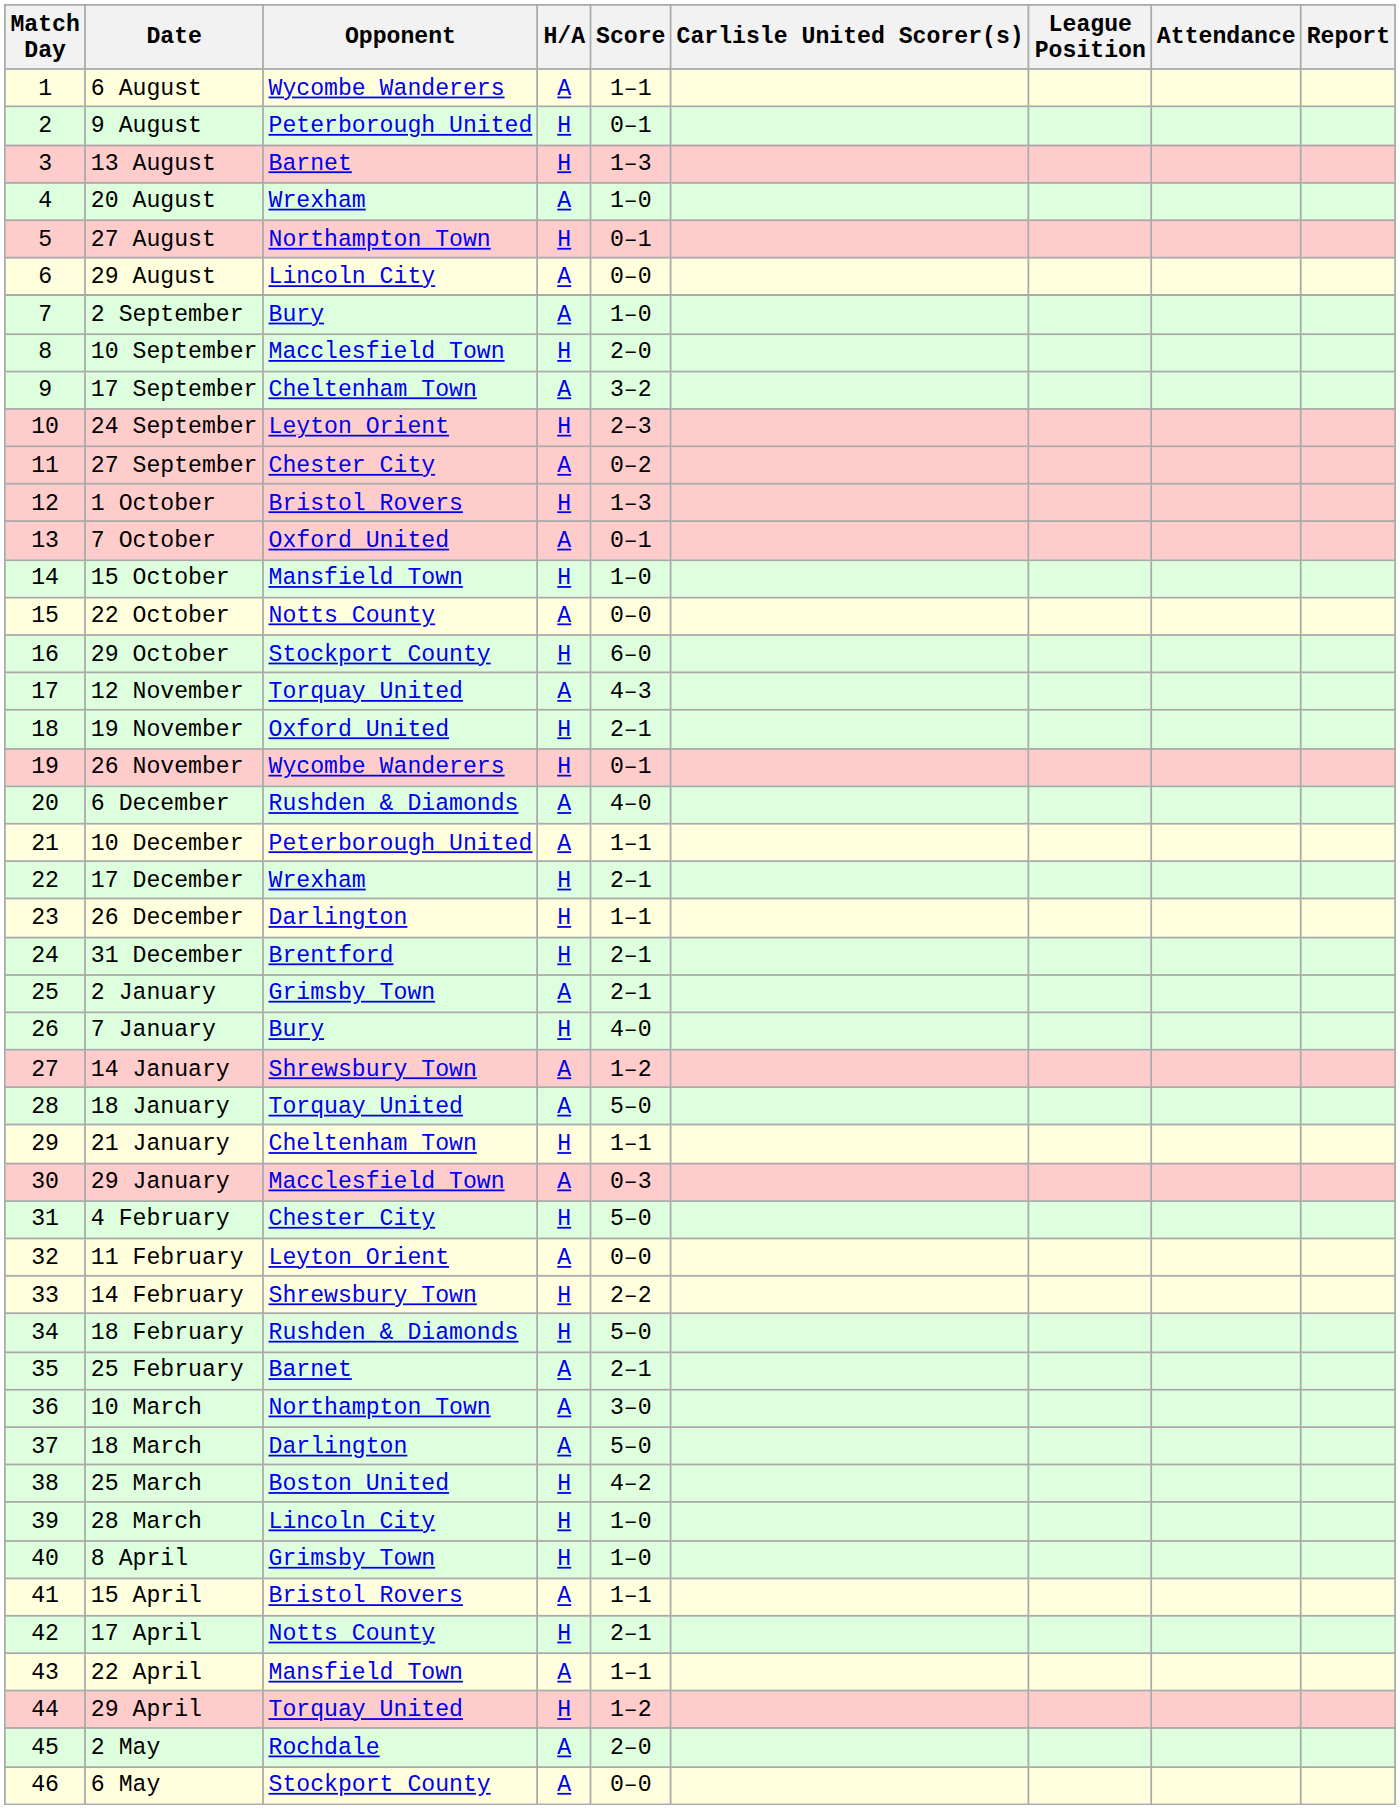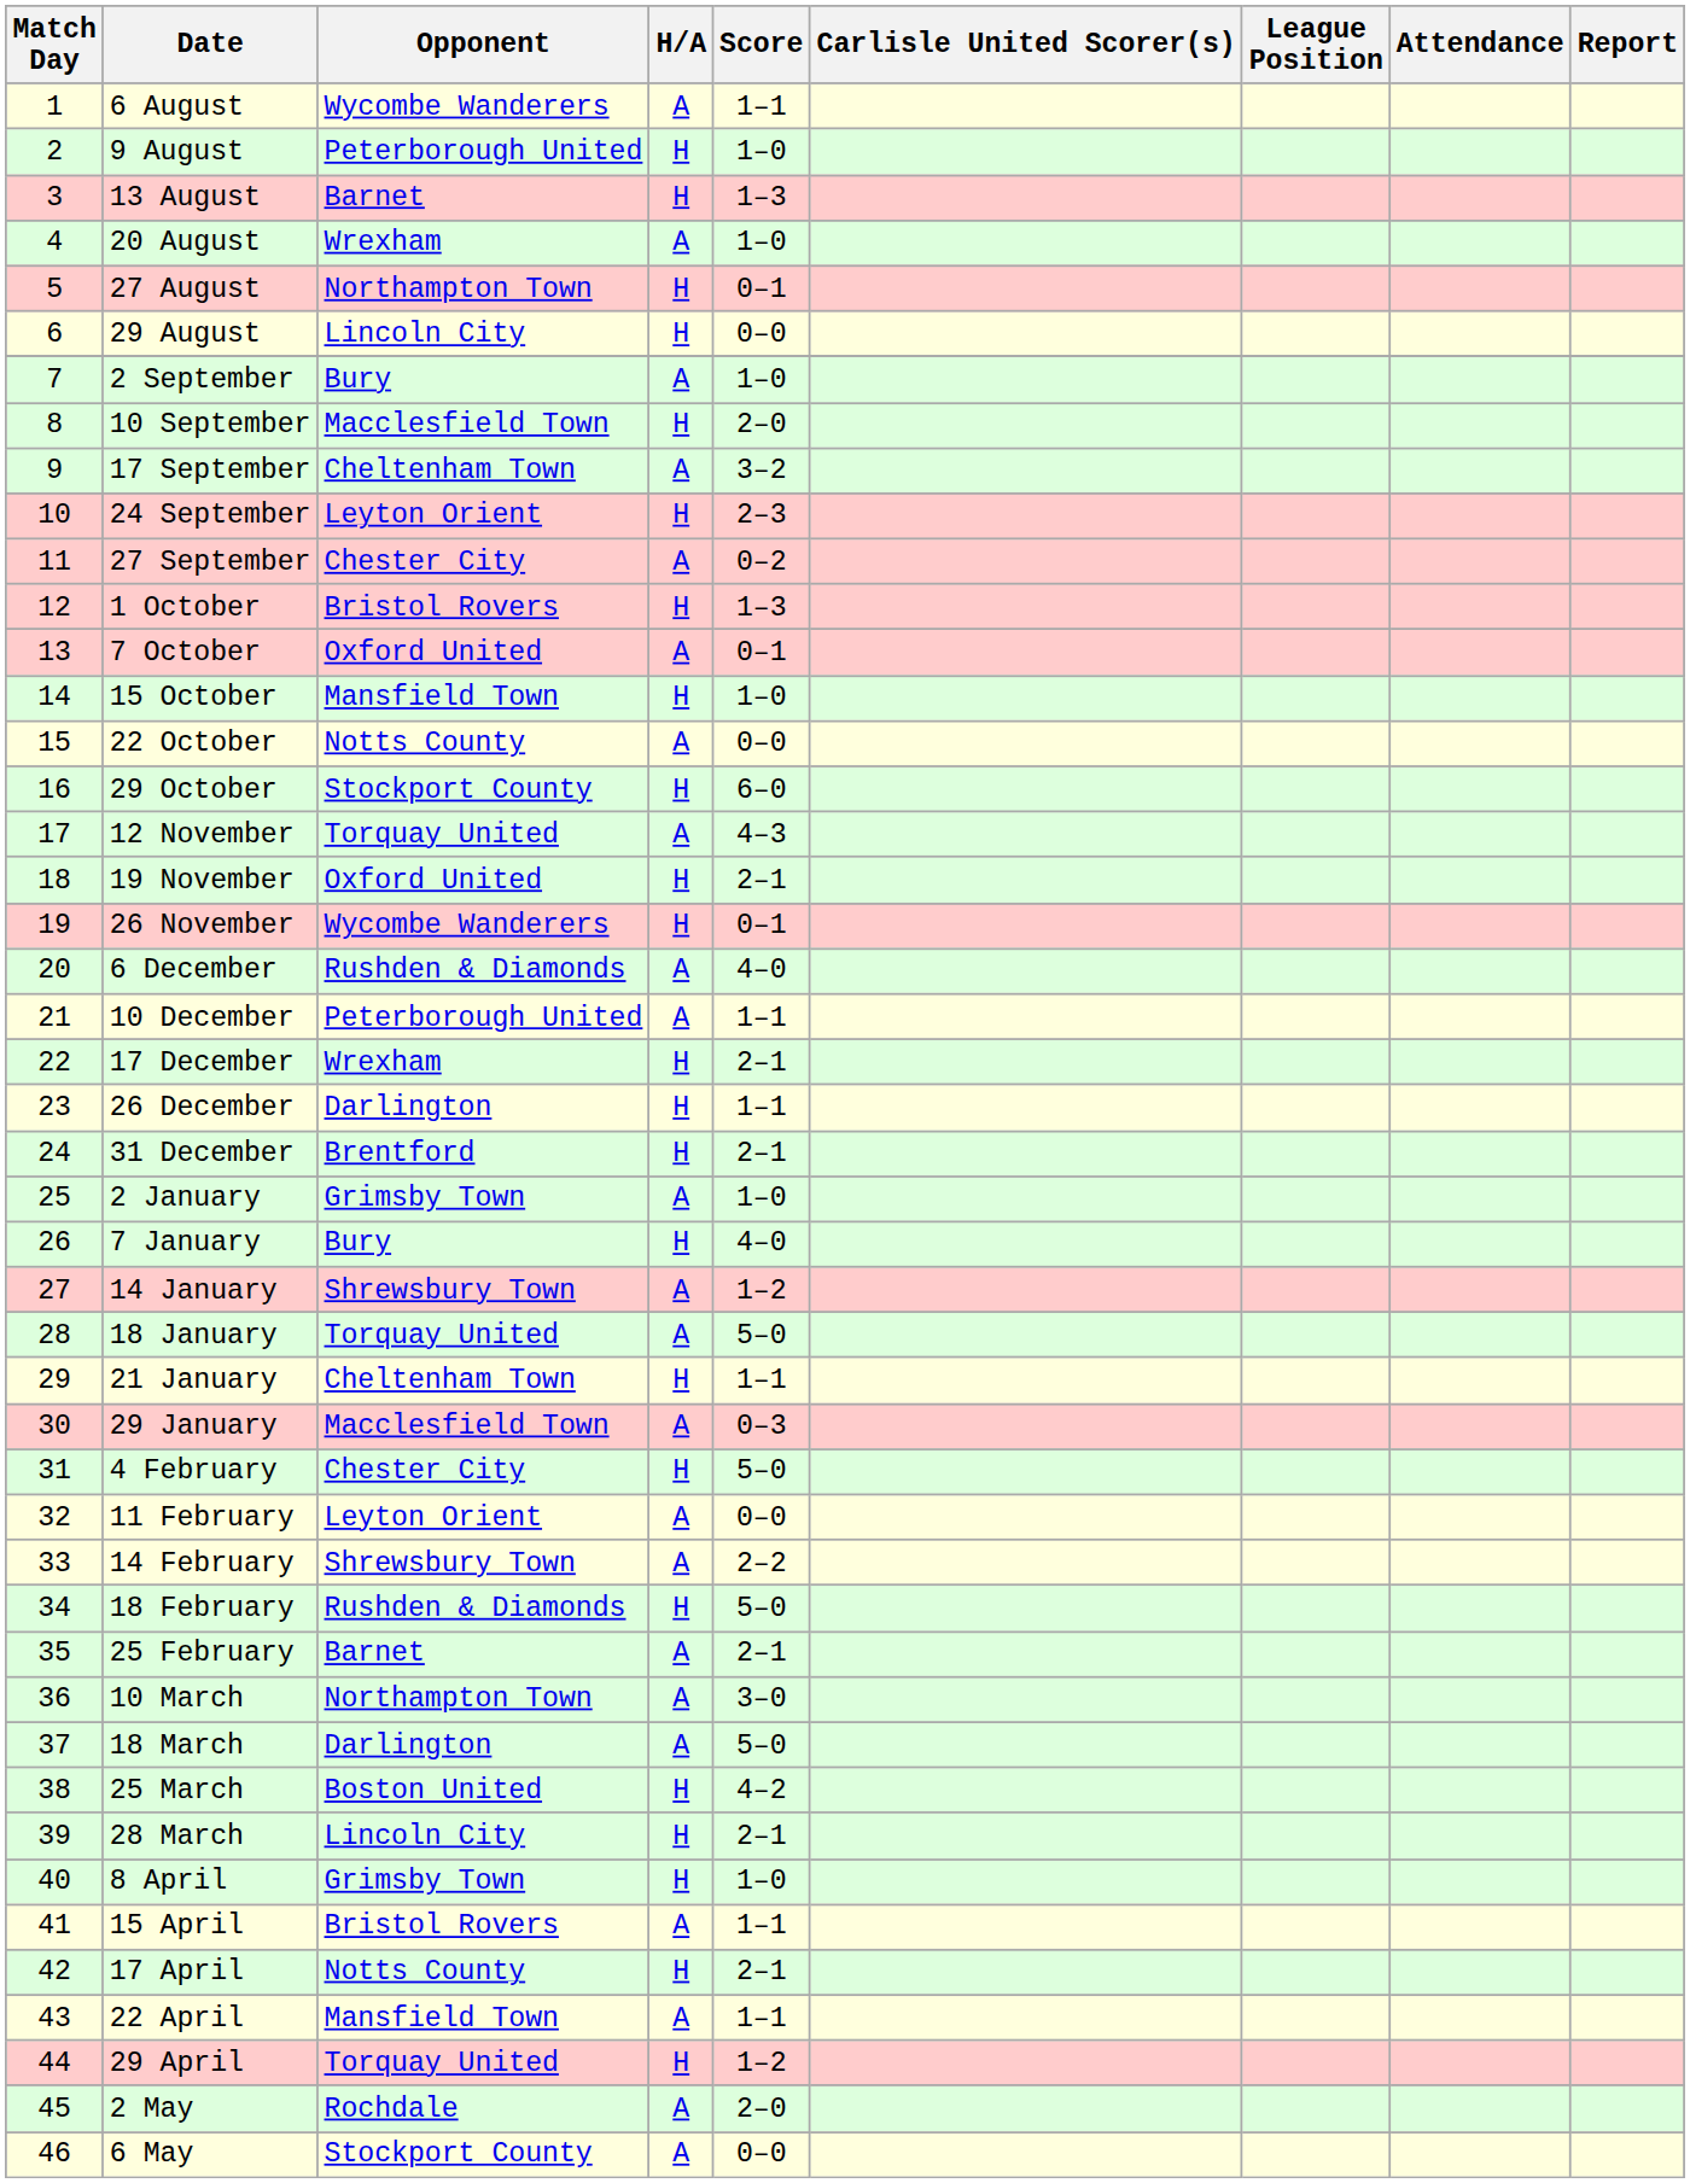 <table class="wikitable" style="text-align:center">
 <tr>
 <th>Match<br> Day</th>
 <th>Date</th>
 <th>Opponent</th>
 <th>H/A</th>
 <th>Score</th>
 <th>Carlisle United Scorer(s)</th>
 <th>League<br>Position</th>
 <th>Attendance</th>
 <th>Report</th>
 </tr>
 <tr bgcolor=#ffffdd>
 <td>1</td>
 <td align=left>6 August</td>
 <td align=left><a href='#'>Wycombe Wanderers</a></td>
 <td><a href='#'>A</a></td>
 <td>1–1</td>
 <td align=left></td>
 <td></td>
 <td></td>
 <td></td>
 </tr>
 <tr bgcolor=#ddffdd>
 <td>2</td>
 <td align=left>9 August</td>
 <td align=left><a href='#'>Peterborough United</a></td>
 <td><a href='#'>H</a></td>
-<td>0–1</td>
+<td>1–0</td>
 <td align=left></td>
 <td></td>
 <td></td>
 <td></td>
 </tr>
 <tr bgcolor=#FFCCCC>
 <td>3</td>
 <td align=left>13 August</td>
 <td align=left><a href='#'>Barnet</a></td>
 <td><a href='#'>H</a></td>
 <td>1–3</td>
 <td align=left></td>
 <td></td>
 <td></td>
 <td></td>
 </tr>
 <tr bgcolor=#ddffdd>
 <td>4</td>
 <td align=left>20 August</td>
 <td align=left><a href='#'>Wrexham</a></td>
 <td><a href='#'>A</a></td>
 <td>1–0</td>
 <td align=left></td>
 <td></td>
 <td></td>
 <td></td>
 </tr>
 <tr bgcolor=#FFCCCC>
 <td>5</td>
 <td align=left>27 August</td>
 <td align=left><a href='#'>Northampton Town</a></td>
 <td><a href='#'>H</a></td>
 <td>0–1</td>
 <td align=left></td>
 <td></td>
 <td></td>
 <td></td>
 </tr>
 <tr bgcolor=#ffffdd>
 <td>6</td>
 <td align=left>29 August</td>
 <td align=left><a href='#'>Lincoln City</a></td>
-<td><a href='#'>A</a></td>
+<td><a href='#'>H</a></td>
 <td>0–0</td>
 <td align=left></td>
 <td></td>
 <td></td>
 <td></td>
 </tr>
 <tr>
 </tr>
 <tr bgcolor=#ddffdd>
 <td>7</td>
 <td align=left>2 September</td>
 <td align=left><a href='#'>Bury</a></td>
 <td><a href='#'>A</a></td>
 <td>1–0</td>
 <td align=left></td>
 <td></td>
 <td></td>
 <td></td>
 </tr>
 <tr bgcolor=#ddffdd>
 <td>8</td>
 <td align=left>10 September</td>
 <td align=left><a href='#'>Macclesfield Town</a></td>
 <td><a href='#'>H</a></td>
 <td>2–0</td>
 <td align=left></td>
 <td></td>
 <td></td>
 <td></td>
 </tr>
 <tr bgcolor=#ddffdd>
 <td>9</td>
 <td align=left>17 September</td>
 <td align=left><a href='#'>Cheltenham Town</a></td>
 <td><a href='#'>A</a></td>
 <td>3–2</td>
 <td align=left></td>
 <td></td>
 <td></td>
 <td></td>
 </tr>
 <tr bgcolor=#FFCCCC>
 <td>10</td>
 <td align=left>24 September</td>
 <td align=left><a href='#'>Leyton Orient</a></td>
 <td><a href='#'>H</a></td>
 <td>2–3</td>
 <td align=left></td>
 <td></td>
 <td></td>
 <td></td>
 </tr>
 <tr bgcolor=#FFCCCC>
 <td>11</td>
 <td align=left>27 September</td>
 <td align=left><a href='#'>Chester City</a></td>
 <td><a href='#'>A</a></td>
 <td>0–2</td>
 <td align=left></td>
 <td></td>
 <td></td>
 <td></td>
 </tr>
 <tr bgcolor=#FFCCCC>
 <td>12</td>
 <td align=left>1 October</td>
 <td align=left><a href='#'>Bristol Rovers</a></td>
 <td><a href='#'>H</a></td>
 <td>1–3</td>
 <td align=left></td>
 <td></td>
 <td></td>
 <td></td>
 </tr>
 <tr bgcolor=#FFCCCC>
 <td>13</td>
 <td align=left>7 October</td>
 <td align=left><a href='#'>Oxford United</a></td>
 <td><a href='#'>A</a></td>
 <td>0–1</td>
 <td align=left></td>
 <td></td>
 <td></td>
 <td></td>
 </tr>
 <tr bgcolor=#ddffdd>
 <td>14</td>
 <td align=left>15 October</td>
 <td align=left><a href='#'>Mansfield Town</a></td>
 <td><a href='#'>H</a></td>
 <td>1–0</td>
 <td align=left></td>
 <td></td>
 <td></td>
 <td></td>
 </tr>
 <tr bgcolor=#ffffdd>
 <td>15</td>
 <td align=left>22 October</td>
 <td align=left><a href='#'>Notts County</a></td>
 <td><a href='#'>A</a></td>
 <td>0–0</td>
 <td align=left></td>
 <td></td>
 <td></td>
 <td></td>
 </tr>
 <tr bgcolor=#ddffdd>
 <td>16</td>
 <td align=left>29 October</td>
 <td align=left><a href='#'>Stockport County</a></td>
 <td><a href='#'>H</a></td>
 <td>6–0</td>
 <td align=left></td>
 <td></td>
 <td></td>
 <td></td>
 </tr>
 <tr bgcolor=#ddffdd>
 <td>17</td>
 <td align=left>12 November</td>
 <td align=left><a href='#'>Torquay United</a></td>
 <td><a href='#'>A</a></td>
 <td>4–3</td>
 <td align=left></td>
 <td></td>
 <td></td>
 <td></td>
 </tr>
 <tr bgcolor=#ddffdd>
 <td>18</td>
 <td align=left>19 November</td>
 <td align=left><a href='#'>Oxford United</a></td>
 <td><a href='#'>H</a></td>
 <td>2–1</td>
 <td align=left></td>
 <td></td>
 <td></td>
 <td></td>
 </tr>
 <tr bgcolor=#FFCCCC>
 <td>19</td>
 <td align=left>26 November</td>
 <td align=left><a href='#'>Wycombe Wanderers</a></td>
 <td><a href='#'>H</a></td>
 <td>0–1</td>
 <td align=left></td>
 <td></td>
 <td></td>
 <td></td>
 </tr>
 <tr bgcolor=#ddffdd>
 <td>20</td>
 <td align=left>6 December</td>
 <td align=left><a href='#'>Rushden & Diamonds</a></td>
 <td><a href='#'>A</a></td>
 <td>4–0</td>
 <td align=left></td>
 <td></td>
 <td></td>
 <td></td>
 </tr>
 <tr bgcolor=#ffffdd>
 <td>21</td>
 <td align=left>10 December</td>
 <td align=left><a href='#'>Peterborough United</a></td>
 <td><a href='#'>A</a></td>
 <td>1–1</td>
 <td align=left></td>
 <td></td>
 <td></td>
 <td></td>
 </tr>
 <tr bgcolor=#ddffdd>
 <td>22</td>
 <td align=left>17 December</td>
 <td align=left><a href='#'>Wrexham</a></td>
 <td><a href='#'>H</a></td>
 <td>2–1</td>
 <td align=left></td>
 <td></td>
 <td></td>
 <td></td>
 </tr>
 <tr bgcolor=#ffffdd>
 <td>23</td>
 <td align=left>26 December</td>
 <td align=left><a href='#'>Darlington</a></td>
 <td><a href='#'>H</a></td>
 <td>1–1</td>
 <td align=left></td>
 <td></td>
 <td></td>
 <td></td>
 </tr>
 <tr bgcolor=#ddffdd>
 <td>24</td>
 <td align=left>31 December</td>
 <td align=left><a href='#'>Brentford</a></td>
 <td><a href='#'>H</a></td>
 <td>2–1</td>
 <td align=left></td>
 <td></td>
 <td></td>
 <td></td>
 </tr>
 <tr bgcolor=#ddffdd>
 <td>25</td>
 <td align=left>2 January</td>
 <td align=left><a href='#'>Grimsby Town</a></td>
 <td><a href='#'>A</a></td>
-<td>2–1</td>
+<td>1–0</td>
 <td align=left></td>
 <td></td>
 <td></td>
 <td></td>
 </tr>
 <tr bgcolor=#ddffdd>
 <td>26</td>
 <td align=left>7 January</td>
 <td align=left><a href='#'>Bury</a></td>
 <td><a href='#'>H</a></td>
 <td>4–0</td>
 <td align=left></td>
 <td></td>
 <td></td>
 <td></td>
 </tr>
 <tr bgcolor=#FFCCCC>
 <td>27</td>
 <td align=left>14 January</td>
 <td align=left><a href='#'>Shrewsbury Town</a></td>
 <td><a href='#'>A</a></td>
 <td>1–2</td>
 <td align=left></td>
 <td></td>
 <td></td>
 <td></td>
 </tr>
 <tr bgcolor=#ddffdd>
 <td>28</td>
 <td align=left>18 January</td>
 <td align=left><a href='#'>Torquay United</a></td>
 <td><a href='#'>A</a></td>
 <td>5–0</td>
 <td></td>
 <td></td>
 <td></td>
 <td></td>
 </tr>
 <tr bgcolor=#ffffdd>
 <td>29</td>
 <td align=left>21 January</td>
 <td align=left><a href='#'>Cheltenham Town</a></td>
 <td><a href='#'>H</a></td>
 <td>1–1</td>
 <td align=left></td>
 <td></td>
 <td></td>
 <td></td>
 </tr>
 <tr bgcolor=#FFCCCC>
 <td>30</td>
 <td align=left>29 January</td>
 <td align=left><a href='#'>Macclesfield Town</a></td>
 <td><a href='#'>A</a></td>
 <td>0–3</td>
 <td align=left></td>
 <td></td>
 <td></td>
 <td></td>
 </tr>
 <tr bgcolor=#ddffdd>
 <td>31</td>
 <td align=left>4 February</td>
 <td align=left><a href='#'>Chester City</a></td>
 <td><a href='#'>H</a></td>
 <td>5–0</td>
 <td align=left></td>
 <td></td>
 <td></td>
 <td></td>
 </tr>
 <tr bgcolor=#ffffdd>
 <td>32</td>
 <td align=left>11 February</td>
 <td align=left><a href='#'>Leyton Orient</a></td>
 <td><a href='#'>A</a></td>
 <td>0–0</td>
 <td align=left></td>
 <td></td>
 <td></td>
 <td></td>
 </tr>
 <tr bgcolor=#ffffdd>
 <td>33</td>
 <td align=left>14 February</td>
 <td align=left><a href='#'>Shrewsbury Town</a></td>
-<td><a href='#'>H</a></td>
+<td><a href='#'>A</a></td>
 <td>2–2</td>
 <td align=left></td>
 <td></td>
 <td></td>
 <td></td>
 </tr>
 <tr bgcolor=#ddffdd>
 <td>34</td>
 <td align=left>18 February</td>
 <td align=left><a href='#'>Rushden & Diamonds</a></td>
 <td><a href='#'>H</a></td>
 <td>5–0</td>
 <td align=left></td>
 <td></td>
 <td></td>
 <td></td>
 </tr>
 <tr bgcolor=#ddffdd>
 <td>35</td>
 <td align=left>25 February</td>
 <td align=left><a href='#'>Barnet</a></td>
 <td><a href='#'>A</a></td>
 <td>2–1</td>
 <td align=left></td>
 <td></td>
 <td></td>
 <td></td>
 </tr>
 <tr bgcolor=#ddffdd>
 <td>36</td>
 <td align=left>10 March</td>
 <td align=left><a href='#'>Northampton Town</a></td>
 <td><a href='#'>A</a></td>
 <td>3–0</td>
 <td align=left></td>
 <td></td>
 <td></td>
 <td></td>
 </tr>
 <tr bgcolor=#ddffdd>
 <td>37</td>
 <td align=left>18 March</td>
 <td align=left><a href='#'>Darlington</a></td>
 <td><a href='#'>A</a></td>
 <td>5–0</td>
 <td align=left></td>
 <td></td>
 <td></td>
 <td></td>
 </tr>
 <tr bgcolor=#ddffdd>
 <td>38</td>
 <td align=left>25 March</td>
 <td align=left><a href='#'>Boston United</a></td>
 <td><a href='#'>H</a></td>
 <td>4–2</td>
 <td align=left></td>
 <td></td>
 <td></td>
 <td></td>
 </tr>
 <tr bgcolor=#ddffdd>
 <td>39</td>
 <td align=left>28 March</td>
 <td align=left><a href='#'>Lincoln City</a></td>
 <td><a href='#'>H</a></td>
-<td>1–0</td>
+<td>2–1</td>
 <td align=left></td>
 <td></td>
 <td></td>
 <td></td>
 </tr>
 <tr bgcolor=#ddffdd>
 <td>40</td>
 <td align=left>8 April</td>
 <td align=left><a href='#'>Grimsby Town</a></td>
 <td><a href='#'>H</a></td>
 <td>1–0</td>
 <td align=left></td>
 <td></td>
 <td></td>
 <td></td>
 </tr>
 <tr bgcolor=#ffffdd>
 <td>41</td>
 <td align=left>15 April</td>
 <td align=left><a href='#'>Bristol Rovers</a></td>
 <td><a href='#'>A</a></td>
 <td>1–1</td>
 <td align=left></td>
 <td></td>
 <td></td>
 <td></td>
 </tr>
 <tr bgcolor=#ddffdd>
 <td>42</td>
 <td align=left>17 April</td>
 <td align=left><a href='#'>Notts County</a></td>
 <td><a href='#'>H</a></td>
 <td>2–1</td>
 <td align=left></td>
 <td></td>
 <td></td>
 <td></td>
 </tr>
 <tr bgcolor=#ffffdd>
 <td>43</td>
 <td align=left>22 April</td>
 <td align=left><a href='#'>Mansfield Town</a></td>
 <td><a href='#'>A</a></td>
 <td>1–1</td>
 <td align=left></td>
 <td></td>
 <td></td>
 <td></td>
 </tr>
 <tr bgcolor=#FFCCCC>
 <td>44</td>
 <td align=left>29 April</td>
 <td align=left><a href='#'>Torquay United</a></td>
 <td><a href='#'>H</a></td>
 <td>1–2</td>
 <td align=left></td>
 <td></td>
 <td></td>
 <td></td>
 </tr>
 <tr bgcolor=#ddffdd>
 <td>45</td>
 <td align=left>2 May</td>
 <td align=left><a href='#'>Rochdale</a></td>
 <td><a href='#'>A</a></td>
 <td>2–0</td>
 <td align=left></td>
 <td></td>
 <td></td>
 <td></td>
 </tr>
 <tr bgcolor=#ffffdd>
 <td>46</td>
 <td align=left>6 May</td>
 <td align=left><a href='#'>Stockport County</a></td>
 <td><a href='#'>A</a></td>
 <td>0–0</td>
 <td align=left></td>
 <td></td>
 <td></td>
 <td></td>
 </tr>
 </table>
